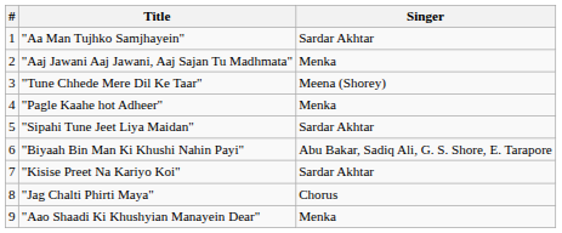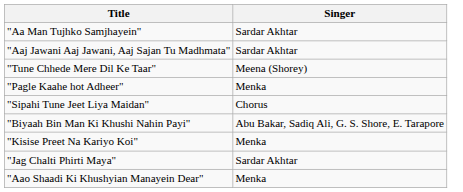 <table class="wikitable" style="font-size:95%;">
 <tr>
-<th>#</th>
 <th>Title</th>
 <th>Singer</th>
 </tr>
 <tr>
-<td>1</td>
 <td>"Aa Man Tujhko Samjhayein"</td>
 <td>Sardar Akhtar</td>
 </tr>
 <tr>
-<td>2</td>
 <td>"Aaj Jawani Aaj Jawani, Aaj Sajan Tu Madhmata"</td>
-<td>Menka</td>
+<td>Sardar Akhtar</td>
 </tr>
 <tr>
-<td>3</td>
 <td>"Tune Chhede Mere Dil Ke Taar"</td>
 <td>Meena (Shorey)</td>
 </tr>
 <tr>
-<td>4</td>
 <td>"Pagle Kaahe hot Adheer"</td>
 <td>Menka</td>
 </tr>
 <tr>
-<td>5</td>
 <td>"Sipahi Tune Jeet Liya Maidan"</td>
-<td>Sardar Akhtar</td>
+<td>Chorus</td>
 </tr>
 <tr>
-<td>6</td>
 <td>"Biyaah Bin Man Ki Khushi Nahin Payi"</td>
 <td>Abu Bakar, Sadiq Ali, G. S. Shore, E. Tarapore</td>
 </tr>
 <tr>
-<td>7</td>
 <td>"Kisise Preet Na Kariyo Koi"</td>
+<td>Menka</td>
+</tr>
+<tr>
+<td>"Jag Chalti Phirti Maya"</td>
 <td>Sardar Akhtar</td>
 </tr>
 <tr>
-<td>8</td>
-<td>"Jag Chalti Phirti Maya"</td>
-<td>Chorus</td>
-</tr>
-<tr>
-<td>9</td>
 <td>"Aao Shaadi Ki Khushyian Manayein Dear"</td>
 <td>Menka</td>
 </tr>
 </table>
